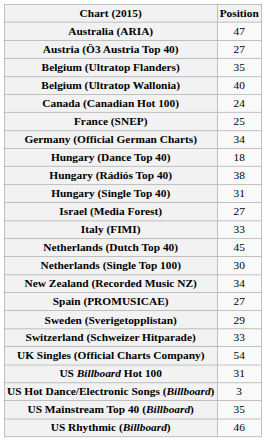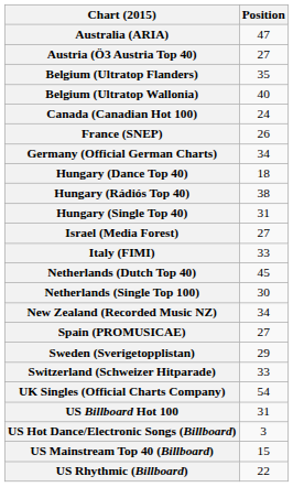 <table class="wikitable sortable plainrowheaders" style="text-align:center">
 <tr>
 <th>Chart (2015)</th>
 <th>Position</th>
 </tr>
 <tr>
 <th scope="row">Australia (ARIA)</th>
 <td>47</td>
 </tr>
 <tr>
 <th scope="row">Austria (Ö3 Austria Top 40)</th>
 <td>27</td>
 </tr>
 <tr>
 <th scope="row">Belgium (Ultratop Flanders)</th>
 <td>35</td>
 </tr>
 <tr>
 <th scope="row">Belgium (Ultratop Wallonia)</th>
 <td>40</td>
 </tr>
 <tr>
 <th scope="row">Canada (Canadian Hot 100)</th>
 <td>24</td>
 </tr>
 <tr>
 <th scope="row">France (SNEP)</th>
-<td>25</td>
+<td>26</td>
 </tr>
 <tr>
 <th scope="row">Germany (Official German Charts)</th>
 <td style="text-align:center;">34</td>
 </tr>
 <tr>
 <th scope="row">Hungary (Dance Top 40)</th>
 <td>18</td>
 </tr>
 <tr>
 <th scope="row">Hungary (Rádiós Top 40)</th>
 <td>38</td>
 </tr>
 <tr>
 <th scope="row">Hungary (Single Top 40)</th>
 <td>31</td>
 </tr>
 <tr>
 <th scope="row">Israel (Media Forest)</th>
 <td>27</td>
 </tr>
 <tr>
 <th scope="row">Italy (FIMI)</th>
 <td>33</td>
 </tr>
 <tr>
 <th scope="row">Netherlands (Dutch Top 40)</th>
 <td>45</td>
 </tr>
 <tr>
 <th scope="row">Netherlands (Single Top 100)</th>
 <td>30</td>
 </tr>
 <tr>
 <th scope="row">New Zealand (Recorded Music NZ)</th>
 <td>34</td>
 </tr>
 <tr>
 <th scope="row">Spain (PROMUSICAE)</th>
 <td>27</td>
 </tr>
 <tr>
 <th scope="row">Sweden (Sverigetopplistan)</th>
 <td>29</td>
 </tr>
 <tr>
 <th scope="row">Switzerland (Schweizer Hitparade)</th>
 <td>33</td>
 </tr>
 <tr>
 <th scope="row">UK Singles (Official Charts Company)</th>
 <td>54</td>
 </tr>
 <tr>
 <th scope="row">US <em>Billboard</em> Hot 100</th>
 <td>31</td>
 </tr>
 <tr>
 <th scope="row">US Hot Dance/Electronic Songs (<em>Billboard</em>)</th>
 <td>3</td>
 </tr>
 <tr>
 <th scope="row">US Mainstream Top 40 (<em>Billboard</em>)</th>
-<td>35</td>
+<td>15</td>
 </tr>
 <tr>
 <th scope="row">US Rhythmic (<em>Billboard</em>)</th>
-<td>46</td>
+<td>22</td>
 </tr>
 </table>
